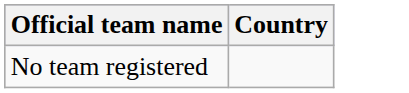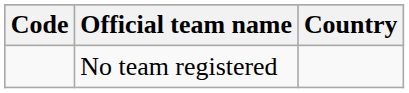 <table class="wikitable">
 <tr style="background:#ccccff;">
+<th>Code</th>
 <th>Official team name</th>
 <th>Country</th>
 </tr>
 <tr>
+<td></td>
 <td>No team registered</td>
 <td></td>
 </tr>
 </table>
